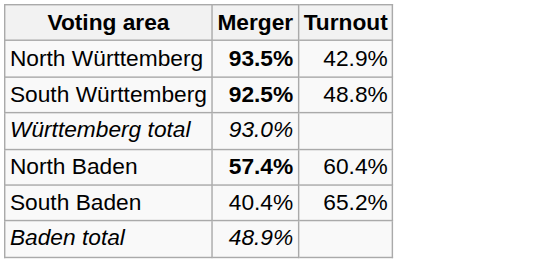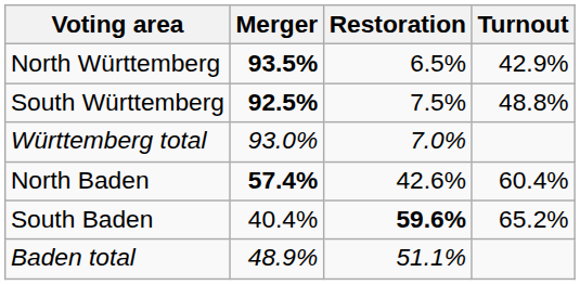 <table class=wikitable style="text-align:right">
 <tr>
 <th>Voting area</th>
 <th>Merger</th>
+<th>Restoration</th>
 <th>Turnout</th>
 </tr>
 <tr>
 <td align=left>North Württemberg</td>
 <td><strong>93.5%</strong></td>
+<td>6.5%</td>
 <td>42.9%</td>
 </tr>
 <tr>
 <td align=left>South Württemberg</td>
 <td><strong>92.5%</strong></td>
+<td>7.5%</td>
 <td>48.8%</td>
 </tr>
 <tr>
 <td align=left><em>Württemberg total</em></td>
 <td><em>93.0%</em></td>
+<td><em>7.0%</em></td>
 <td></td>
 </tr>
 <tr>
 <td align=left>North Baden</td>
 <td><strong>57.4%</strong></td>
+<td>42.6%</td>
 <td>60.4%</td>
 </tr>
 <tr>
 <td align=left>South Baden</td>
 <td>40.4%</td>
+<td><strong>59.6%</strong></td>
 <td>65.2%</td>
 </tr>
 <tr>
 <td align=left><em>Baden total</em></td>
 <td><em>48.9%</em></td>
+<td><em>51.1%</em></td>
 <td></td>
 </tr>
 </table>
